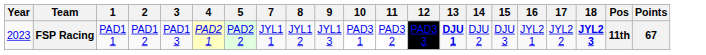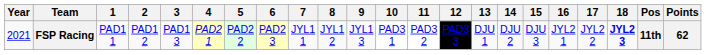 <table class="wikitable" style="text-align:center; font-size:85%">
 <tr>
 <th>Year</th>
 <th>Team</th>
 <th>1</th>
 <th>2</th>
 <th>3</th>
 <th>4</th>
 <th>5</th>
+<th>6</th>
 <th>7</th>
 <th>8</th>
 <th>9</th>
 <th>10</th>
 <th>11</th>
 <th>12</th>
 <th>13</th>
 <th>14</th>
 <th>15</th>
 <th>16</th>
 <th>17</th>
 <th>18</th>
 <th>Pos</th>
 <th>Points</th>
 </tr>
 <tr>
-<td><a href='#'>2023</a></td>
+<td><a href='#'>2021</a></td>
 <th nowrap="">FSP Racing</th>
 <td style="background:#;"><a href='#'>PAD1<br>1</a></td>
 <td style="background:#;"><a href='#'>PAD1<br>2</a></td>
 <td style="background:#;"><a href='#'>PAD1<br>3</a></td>
 <td style="background:#FFFFBF;"><em><a href='#'>PAD2<br>1</a></em><br></td>
 <td style="background:#DFFFDF;"><a href='#'>PAD2<br>2</a><br></td>
+<td style="background:#FFFFBF;"><a href='#'>PAD2<br>3</a><br></td>
 <td style="background:#;"><a href='#'>JYL1<br>1</a></td>
 <td style="background:#;"><a href='#'>JYL1<br>2</a></td>
 <td style="background:#;"><a href='#'>JYL1<br>3</a></td>
 <td style="background:#FFFFFF;"><a href='#'>PAD3<br>1</a><br></td>
 <td style="background:#FFFFFF;"><a href='#'>PAD3<br>2</a><br></td>
 <td style="background:#000000; color:#FFFFFF"><a href='#'>PAD3<br>3</a><br></td>
-<td style="background:#;"><strong><a href='#'>DJU<br>1</a></strong></td>
+<td style="background:#;"><a href='#'>DJU<br>1</a></td>
 <td style="background:#;"><a href='#'>DJU<br>2</a></td>
 <td style="background:#;"><a href='#'>DJU<br>3</a></td>
 <td style="background:#;"><a href='#'>JYL2<br>1</a></td>
 <td style="background:#;"><a href='#'>JYL2<br>2</a></td>
 <td style="background:#;"><strong><a href='#'>JYL2<br>3</a></strong></td>
 <th>11th</th>
-<th>67</th>
+<th>62</th>
 </tr>
 </table>
